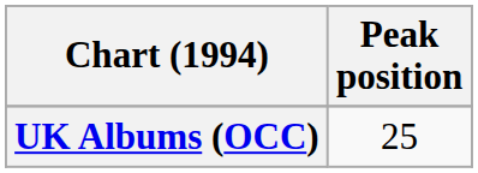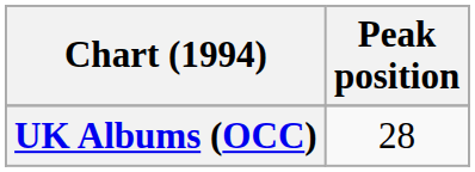 <table class="wikitable sortable plainrowheaders" style="text-align:center">
 <tr>
 <th>Chart (1994)</th>
 <th>Peak<br>position</th>
 </tr>
 <tr>
 </tr>
 <tr>
 </tr>
 <tr>
 <th scope="row"><a href='#'>UK Albums</a> (<a href='#'>OCC</a>)</th>
-<td>25</td>
+<td>28</td>
 </tr>
 </table>
